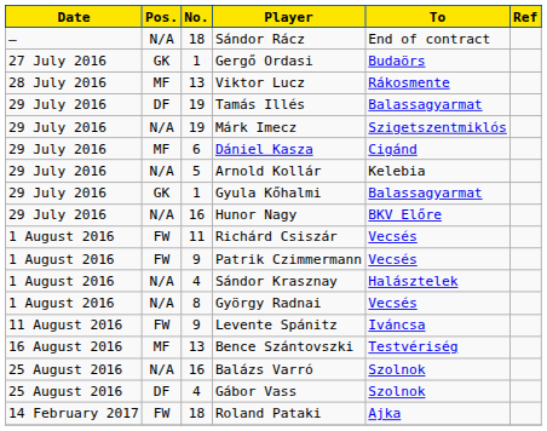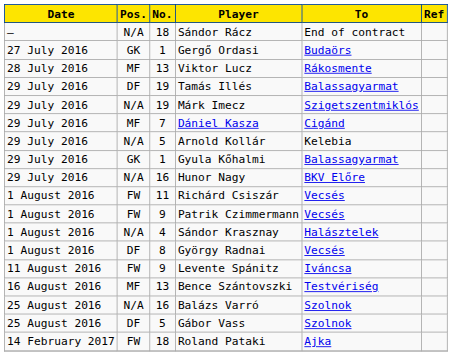 <table class="wikitable plainrowheaders sortable">
 <tr>
 <th style="background-color:#FDE500;color:black;border:1px solid #004292">Date</th>
 <th style="background-color:#FDE500;color:black;border:1px solid #004292">Pos.</th>
 <th style="background-color:#FDE500;color:black;border:1px solid #004292">No.</th>
 <th style="background-color:#FDE500;color:black;border:1px solid #004292">Player</th>
 <th style="background-color:#FDE500;color:black;border:1px solid #004292">To</th>
 <th style="background-color:#FDE500;color:black;border:1px solid #004292">Ref</th>
 </tr>
 <tr>
 <td>–</td>
 <td style="text-align:center;">N/A</td>
 <td style="text-align:center;">18</td>
 <td style="text-align:left;"> Sándor Rácz</td>
 <td style="text-align:left;">End of contract</td>
 <td></td>
 </tr>
 <tr>
 <td>27 July 2016</td>
 <td style="text-align:center;">GK</td>
 <td style="text-align:center;">1</td>
 <td style="text-align:left;"> Gergő Ordasi</td>
 <td style="text-align:left;"><a href='#'>Budaörs</a></td>
 <td></td>
 </tr>
 <tr>
 <td>28 July 2016</td>
 <td style="text-align:center;">MF</td>
 <td style="text-align:center;">13</td>
 <td style="text-align:left;"> Viktor Lucz</td>
 <td style="text-align:left;"><a href='#'>Rákosmente</a></td>
 <td></td>
 </tr>
 <tr>
 <td>29 July 2016</td>
 <td style="text-align:center;">DF</td>
 <td style="text-align:center;">19</td>
 <td style="text-align:left;"> Tamás Illés</td>
 <td style="text-align:left;"><a href='#'>Balassagyarmat</a></td>
 <td></td>
 </tr>
 <tr>
 <td>29 July 2016</td>
 <td style="text-align:center;">N/A</td>
 <td style="text-align:center;">19</td>
 <td style="text-align:left;"> Márk Imecz</td>
 <td style="text-align:left;"><a href='#'>Szigetszentmiklós</a></td>
 <td></td>
 </tr>
 <tr>
 <td>29 July 2016</td>
 <td style="text-align:center;">MF</td>
-<td style="text-align:center;">6</td>
+<td style="text-align:center;">7</td>
 <td style="text-align:left;"> <a href='#'>Dániel Kasza</a></td>
 <td style="text-align:left;"><a href='#'>Cigánd</a></td>
 <td></td>
 </tr>
 <tr>
 <td>29 July 2016</td>
 <td style="text-align:center;">N/A</td>
 <td style="text-align:center;">5</td>
 <td style="text-align:left;"> Arnold Kollár</td>
 <td style="text-align:left;">Kelebia</td>
 <td></td>
 </tr>
 <tr>
 <td>29 July 2016</td>
 <td style="text-align:center;">GK</td>
 <td style="text-align:center;">1</td>
 <td style="text-align:left;"> Gyula Kőhalmi</td>
 <td style="text-align:left;"><a href='#'>Balassagyarmat</a></td>
 <td></td>
 </tr>
 <tr>
 <td>29 July 2016</td>
 <td style="text-align:center;">N/A</td>
 <td style="text-align:center;">16</td>
 <td style="text-align:left;"> Hunor Nagy</td>
 <td style="text-align:left;"><a href='#'>BKV Előre</a></td>
 <td></td>
 </tr>
 <tr>
 <td>1 August 2016</td>
 <td style="text-align:center;">FW</td>
 <td style="text-align:center;">11</td>
 <td style="text-align:left;"> Richárd Csiszár</td>
 <td style="text-align:left;"><a href='#'>Vecsés</a></td>
 <td></td>
 </tr>
 <tr>
 <td>1 August 2016</td>
 <td style="text-align:center;">FW</td>
 <td style="text-align:center;">9</td>
 <td style="text-align:left;"> Patrik Czimmermann</td>
 <td style="text-align:left;"><a href='#'>Vecsés</a></td>
 <td></td>
 </tr>
 <tr>
 <td>1 August 2016</td>
 <td style="text-align:center;">N/A</td>
 <td style="text-align:center;">4</td>
 <td style="text-align:left;"> Sándor Krasznay</td>
 <td style="text-align:left;"><a href='#'>Halásztelek</a></td>
 <td></td>
 </tr>
 <tr>
 <td>1 August 2016</td>
-<td style="text-align:center;">N/A</td>
+<td style="text-align:center;">DF</td>
 <td style="text-align:center;">8</td>
 <td style="text-align:left;"> György Radnai</td>
 <td style="text-align:left;"><a href='#'>Vecsés</a></td>
 <td></td>
 </tr>
 <tr>
 <td>11 August 2016</td>
 <td style="text-align:center;">FW</td>
 <td style="text-align:center;">9</td>
 <td style="text-align:left;"> Levente Spánitz</td>
 <td style="text-align:left;"><a href='#'>Iváncsa</a></td>
 <td></td>
 </tr>
 <tr>
 <td>16 August 2016</td>
 <td style="text-align:center;">MF</td>
 <td style="text-align:center;">13</td>
 <td style="text-align:left;"> Bence Szántovszki</td>
 <td style="text-align:left;"><a href='#'>Testvériség</a></td>
 <td></td>
 </tr>
 <tr>
 <td>25 August 2016</td>
 <td style="text-align:center;">N/A</td>
 <td style="text-align:center;">16</td>
 <td style="text-align:left;"> Balázs Varró</td>
 <td style="text-align:left;"><a href='#'>Szolnok</a></td>
 <td></td>
 </tr>
 <tr>
 <td>25 August 2016</td>
 <td style="text-align:center;">DF</td>
-<td style="text-align:center;">4</td>
+<td style="text-align:center;">5</td>
 <td style="text-align:left;"> Gábor Vass</td>
 <td style="text-align:left;"><a href='#'>Szolnok</a></td>
 <td></td>
 </tr>
 <tr>
 <td>14 February 2017</td>
 <td style="text-align:center;">FW</td>
 <td style="text-align:center;">18</td>
 <td style="text-align:left;"> Roland Pataki</td>
 <td style="text-align:left;"><a href='#'>Ajka</a></td>
 <td></td>
 </tr>
 <tr>
 </tr>
 </table>
